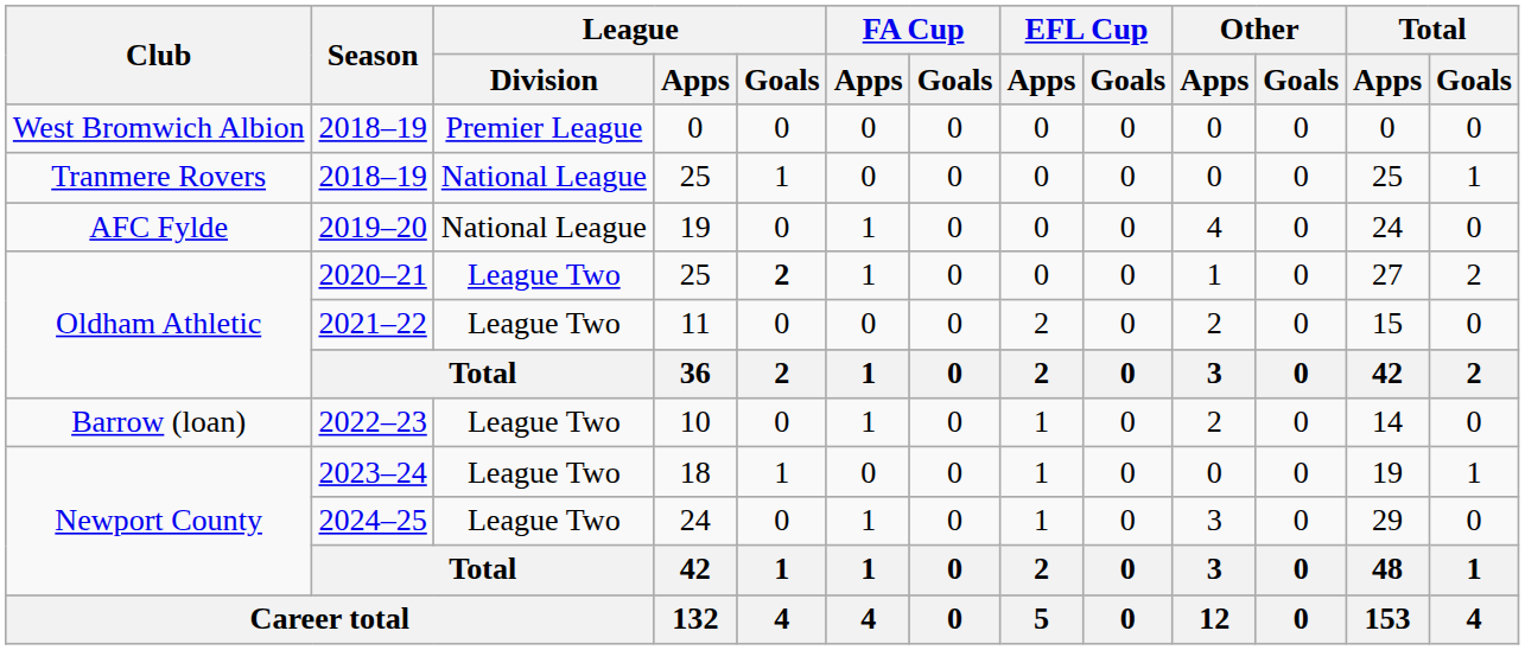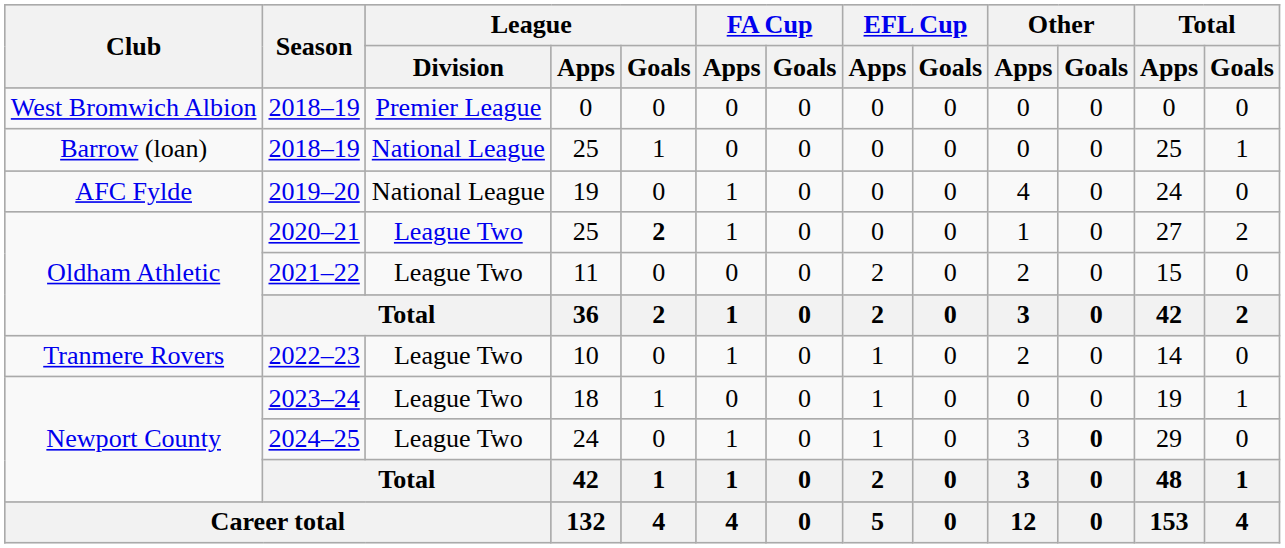 <table class="wikitable" style="text-align:center;">
 <tr>
 <th rowspan="2">Club</th>
 <th rowspan="2">Season</th>
 <th colspan="3">League</th>
 <th colspan="2"><a href='#'>FA Cup</a></th>
 <th colspan="2"><a href='#'>EFL Cup</a></th>
 <th colspan="2">Other</th>
 <th colspan="2">Total</th>
 </tr>
 <tr>
 <th>Division</th>
 <th>Apps</th>
 <th>Goals</th>
 <th>Apps</th>
 <th>Goals</th>
 <th>Apps</th>
 <th>Goals</th>
 <th>Apps</th>
 <th>Goals</th>
 <th>Apps</th>
 <th>Goals</th>
 </tr>
 <tr>
 <td><a href='#'>West Bromwich Albion</a></td>
 <td><a href='#'>2018–19</a></td>
 <td><a href='#'>Premier League</a></td>
 <td>0</td>
 <td>0</td>
 <td>0</td>
 <td>0</td>
 <td>0</td>
 <td>0</td>
 <td>0</td>
 <td>0</td>
 <td>0</td>
 <td>0</td>
 </tr>
 <tr>
-<td><a href='#'>Tranmere Rovers</a></td>
+<td><a href='#'>Barrow</a> (loan)</td>
 <td><a href='#'>2018–19</a></td>
 <td><a href='#'>National League</a></td>
 <td>25</td>
 <td>1</td>
 <td>0</td>
 <td>0</td>
 <td>0</td>
 <td>0</td>
 <td>0</td>
 <td>0</td>
 <td>25</td>
 <td>1</td>
 </tr>
 <tr>
 <td><a href='#'>AFC Fylde</a></td>
 <td><a href='#'>2019–20</a></td>
 <td>National League</td>
 <td>19</td>
 <td>0</td>
 <td>1</td>
 <td>0</td>
 <td>0</td>
 <td>0</td>
 <td>4</td>
 <td>0</td>
 <td>24</td>
 <td>0</td>
 </tr>
 <tr>
 <td rowspan=3><a href='#'>Oldham Athletic</a></td>
 <td><a href='#'>2020–21</a></td>
 <td><a href='#'>League Two</a></td>
 <td>25</td>
 <td><strong>2</strong></td>
 <td>1</td>
 <td>0</td>
 <td>0</td>
 <td>0</td>
 <td>1</td>
 <td>0</td>
 <td>27</td>
 <td>2</td>
 </tr>
 <tr>
 <td><a href='#'>2021–22</a></td>
 <td>League Two</td>
 <td>11</td>
 <td>0</td>
 <td>0</td>
 <td>0</td>
 <td>2</td>
 <td>0</td>
 <td>2</td>
 <td>0</td>
 <td>15</td>
 <td>0</td>
 </tr>
 <tr>
 <th colspan="2">Total</th>
 <th>36</th>
 <th>2</th>
 <th>1</th>
 <th>0</th>
 <th>2</th>
 <th>0</th>
 <th>3</th>
 <th>0</th>
 <th>42</th>
 <th>2</th>
 </tr>
 <tr>
-<td><a href='#'>Barrow</a> (loan)</td>
+<td><a href='#'>Tranmere Rovers</a></td>
 <td><a href='#'>2022–23</a></td>
 <td>League Two</td>
 <td>10</td>
 <td>0</td>
 <td>1</td>
 <td>0</td>
 <td>1</td>
 <td>0</td>
 <td>2</td>
 <td>0</td>
 <td>14</td>
 <td>0</td>
 </tr>
 <tr>
 <td rowspan=3><a href='#'>Newport County</a></td>
 <td><a href='#'>2023–24</a></td>
 <td>League Two</td>
 <td>18</td>
 <td>1</td>
 <td>0</td>
 <td>0</td>
 <td>1</td>
 <td>0</td>
 <td>0</td>
 <td>0</td>
 <td>19</td>
 <td>1</td>
 </tr>
 <tr>
 <td><a href='#'>2024–25</a></td>
 <td>League Two</td>
 <td>24</td>
 <td>0</td>
 <td>1</td>
 <td>0</td>
 <td>1</td>
 <td>0</td>
 <td>3</td>
-<td>0</td>
+<td><strong>0</strong></td>
 <td>29</td>
 <td>0</td>
 </tr>
 <tr>
 <th colspan="2">Total</th>
 <th>42</th>
 <th>1</th>
 <th>1</th>
 <th>0</th>
 <th>2</th>
 <th>0</th>
 <th>3</th>
 <th>0</th>
 <th>48</th>
 <th>1</th>
 </tr>
 <tr>
 <th colspan="3">Career total</th>
 <th>132</th>
 <th>4</th>
 <th>4</th>
 <th>0</th>
 <th>5</th>
 <th>0</th>
 <th>12</th>
 <th>0</th>
 <th>153</th>
 <th>4</th>
 </tr>
 </table>
